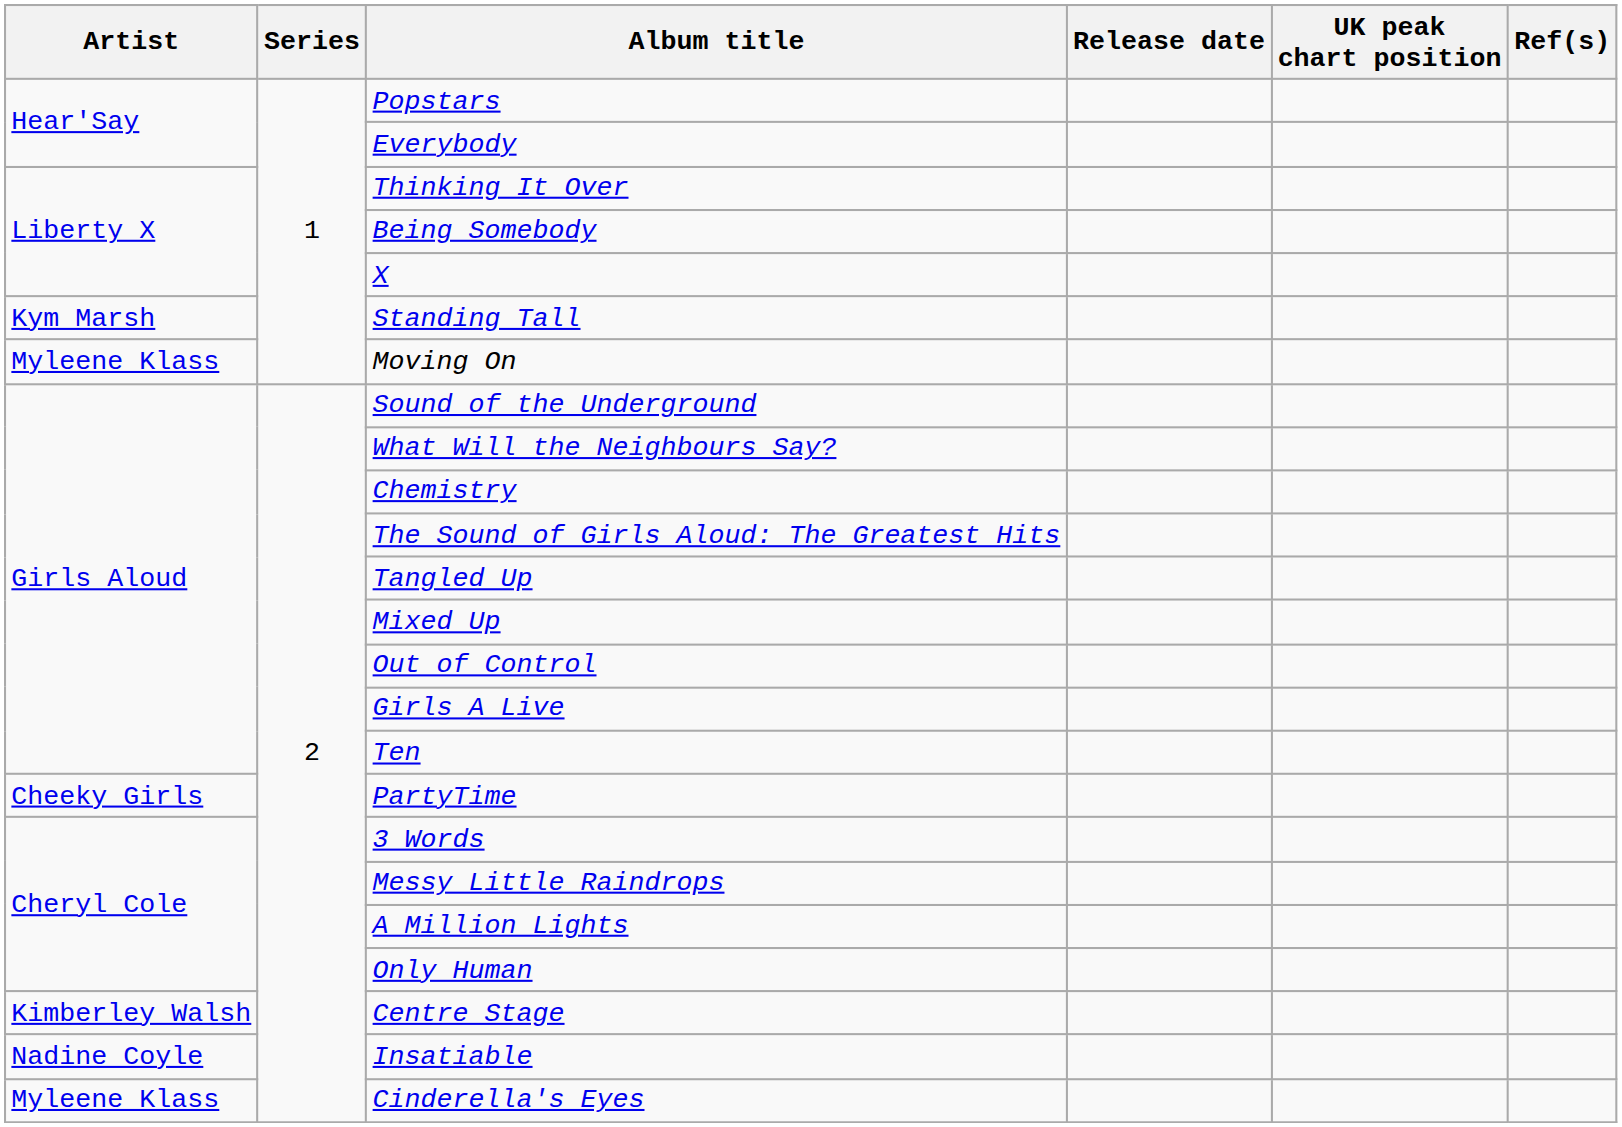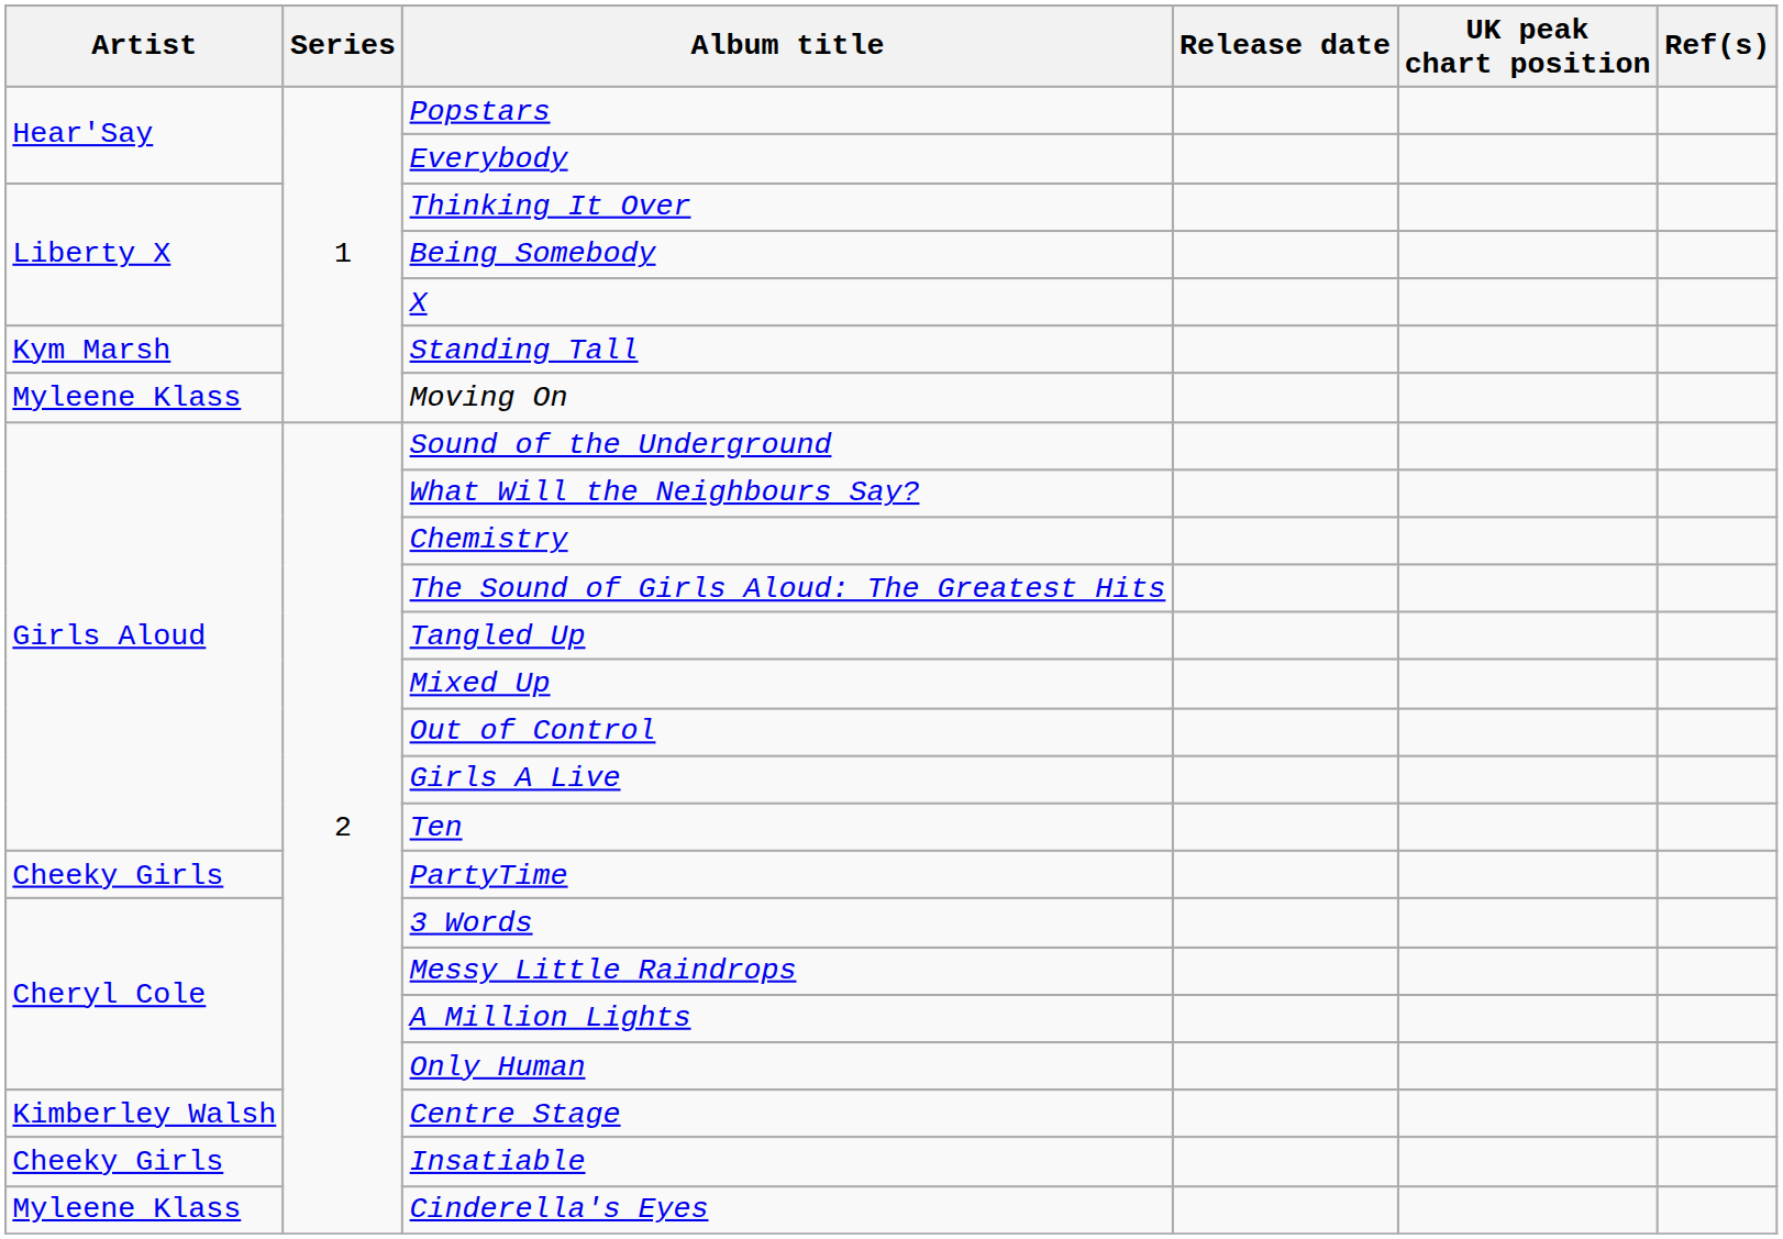 <table class="wikitable sortable">
 <tr>
 <th>Artist</th>
 <th>Series</th>
 <th>Album title</th>
 <th>Release date</th>
 <th>UK peak<br>chart position</th>
 <th class="unsortable">Ref(s)</th>
 </tr>
 <tr>
 <td rowspan="2"><a href='#'>Hear'Say</a></td>
 <td style="text-align:center;" rowspan="7">1</td>
 <td><em><a href='#'>Popstars</a></em></td>
 <td></td>
 <td style="text-align:center;"></td>
 <td></td>
 </tr>
 <tr>
 <td><em><a href='#'>Everybody</a></em></td>
 <td></td>
 <td style="text-align:center;"></td>
 <td></td>
 </tr>
 <tr>
 <td rowspan="3"><a href='#'>Liberty X</a></td>
 <td><em><a href='#'>Thinking It Over</a></em></td>
 <td></td>
 <td style="text-align:center;"></td>
 <td></td>
 </tr>
 <tr>
 <td><em><a href='#'>Being Somebody</a></em></td>
 <td></td>
 <td style="text-align:center;"></td>
 <td></td>
 </tr>
 <tr>
 <td><em><a href='#'>X</a></em></td>
 <td></td>
 <td style="text-align:center;"></td>
 <td></td>
 </tr>
 <tr>
 <td><a href='#'>Kym Marsh</a></td>
 <td><em><a href='#'>Standing Tall</a></em></td>
 <td></td>
 <td style="text-align:center;"></td>
 <td></td>
 </tr>
 <tr>
 <td><a href='#'>Myleene Klass</a></td>
 <td><em>Moving On</em></td>
 <td></td>
 <td style="text-align:center;"></td>
 <td></td>
 </tr>
 <tr>
 <td rowspan="9"><a href='#'>Girls Aloud</a></td>
 <td rowspan="17" style="text-align:center;">2</td>
 <td><em><a href='#'>Sound of the Underground</a></em></td>
 <td></td>
 <td style="text-align:center;"></td>
 <td></td>
 </tr>
 <tr>
 <td><em><a href='#'>What Will the Neighbours Say?</a></em></td>
 <td></td>
 <td style="text-align:center;"></td>
 <td></td>
 </tr>
 <tr>
 <td><em><a href='#'>Chemistry</a></em></td>
 <td></td>
 <td style="text-align:center;"></td>
 <td></td>
 </tr>
 <tr>
 <td><em><a href='#'>The Sound of Girls Aloud: The Greatest Hits</a></em></td>
 <td></td>
 <td style="text-align:center;"></td>
 <td></td>
 </tr>
 <tr>
 <td><em><a href='#'>Tangled Up</a></em></td>
 <td></td>
 <td style="text-align:center;"></td>
 <td></td>
 </tr>
 <tr>
 <td><em><a href='#'>Mixed Up</a></em> </td>
 <td></td>
 <td style="text-align:center;"></td>
 <td></td>
 </tr>
 <tr>
 <td><em><a href='#'>Out of Control</a></em></td>
 <td></td>
 <td style="text-align:center;"></td>
 <td></td>
 </tr>
 <tr>
 <td><em><a href='#'>Girls A Live</a></em> </td>
 <td></td>
 <td style="text-align:center;"></td>
 <td></td>
 </tr>
 <tr>
 <td><em><a href='#'>Ten</a></em></td>
 <td></td>
 <td style="text-align:center;"></td>
 <td></td>
 </tr>
 <tr>
 <td><a href='#'>Cheeky Girls</a></td>
 <td><em><a href='#'>PartyTime</a></em></td>
 <td></td>
 <td style="text-align:center;"></td>
 <td></td>
 </tr>
 <tr>
 <td rowspan="4"><a href='#'>Cheryl Cole</a></td>
 <td><em><a href='#'>3 Words</a></em></td>
 <td></td>
 <td style="text-align:center;"></td>
 <td></td>
 </tr>
 <tr>
 <td><em><a href='#'>Messy Little Raindrops</a></em></td>
 <td></td>
 <td style="text-align:center;"></td>
 <td></td>
 </tr>
 <tr>
 <td><em><a href='#'>A Million Lights</a></em></td>
 <td></td>
 <td style="text-align:center;"></td>
 <td></td>
 </tr>
 <tr>
 <td><em><a href='#'>Only Human</a></em></td>
 <td></td>
 <td style="text-align:center;"></td>
 <td></td>
 </tr>
 <tr>
 <td><a href='#'>Kimberley Walsh</a></td>
 <td><em><a href='#'>Centre Stage</a></em></td>
 <td></td>
 <td style="text-align:center;"></td>
 <td></td>
 </tr>
 <tr>
-<td><a href='#'>Nadine Coyle</a></td>
+<td><a href='#'>Cheeky Girls</a></td>
 <td><em><a href='#'>Insatiable</a></em></td>
 <td></td>
 <td style="text-align:center;"></td>
 <td></td>
 </tr>
 <tr>
 <td><a href='#'>Myleene Klass</a></td>
 <td><em><a href='#'>Cinderella's Eyes</a></em></td>
 <td></td>
 <td style="text-align:center;"></td>
 <td></td>
 </tr>
 </table>
